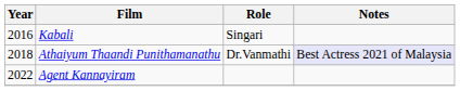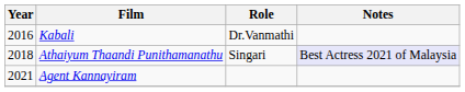 <table class="wikitable sortable">
 <tr style="background:#ccc; text-align:center;">
 <th>Year</th>
 <th>Film</th>
 <th>Role</th>
 <th>Notes</th>
 </tr>
 <tr>
 <td>2016</td>
 <td><em><a href='#'>Kabali</a></em></td>
-<td>Singari</td>
+<td>Dr.Vanmathi</td>
 <td></td>
 </tr>
 <tr>
 <td>2018</td>
 <td><em><a href='#'>Athaiyum Thaandi Punithamanathu</a></em></td>
-<td>Dr.Vanmathi</td>
+<td>Singari</td>
 <td style="background: lavender;">Best Actress 2021 of Malaysia</td>
 </tr>
 <tr>
-<td>2022</td>
+<td>2021</td>
 <td><em><a href='#'>Agent Kannayiram</a></em></td>
 <td></td>
 <td></td>
 </tr>
 <tr>
 </tr>
 </table>
